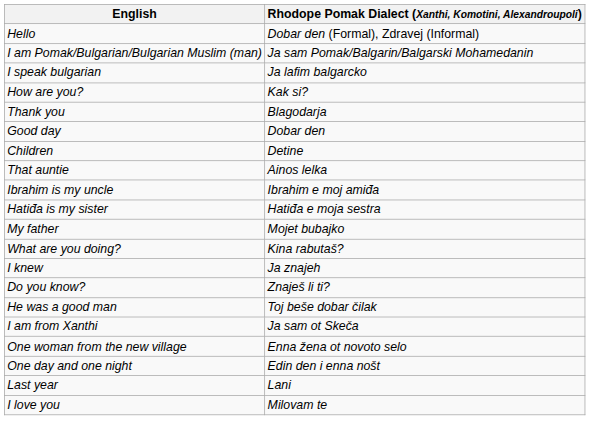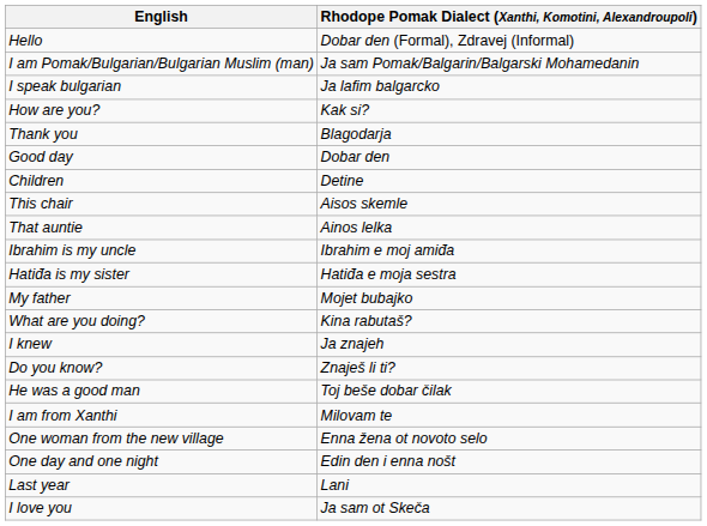 <table class=wikitable>
 <tr>
 <th>English</th>
 <th>Rhodope Pomak Dialect (<em><small>Xanthi, Komotini, Alexandroupoli</small></em>)</th>
 </tr>
 <tr>
 <td><em>Hello</em></td>
 <td><em>Dobar den</em> (Formal), Zdravej (Informal)</td>
 </tr>
 <tr>
 <td><em>I am Pomak/Bulgarian/Bulgarian Muslim (man)</em></td>
 <td><em>Ja sam Pomak/Balgarin/Balgarski Mohamedanin</em></td>
 </tr>
 <tr>
 <td><em>I speak bulgarian</em></td>
 <td><em>Ja lafim balgarcko</em></td>
 </tr>
 <tr>
 <td><em>How are you?</em></td>
 <td><em>Kak si?</em></td>
 </tr>
 <tr>
 <td><em>Thank you</em></td>
 <td><em>Blagodarja</em></td>
 </tr>
 <tr>
 <td><em>Good day</em></td>
 <td><em>Dobar den</em></td>
 </tr>
 <tr>
 <td><em>Children</em></td>
 <td><em>Detine</em></td>
+</tr>
+<tr>
+<td><em>This chair</em></td>
+<td><em>Aisos skemle</em></td>
 </tr>
 <tr>
 <td><em>That auntie</em></td>
 <td><em>Ainos lelka</em></td>
 </tr>
 <tr>
 <td><em>Ibrahim is my uncle</em></td>
 <td><em>Ibrahim e moj amiđa</em></td>
 </tr>
 <tr>
 <td><em>Hatiđa is my sister</em></td>
 <td><em>Hatiđa e moja sestra</em></td>
 </tr>
 <tr>
 <td><em>My father</em></td>
 <td><em>Mojet bubajko</em></td>
 </tr>
 <tr>
 <td><em>What are you doing?</em></td>
 <td><em>Kina rabutaš?</em></td>
 </tr>
 <tr>
 <td><em>I knew</em></td>
 <td><em>Ja znajeh</em></td>
 </tr>
 <tr>
 <td><em>Do you know?</em></td>
 <td><em>Znaješ li ti?</em></td>
 </tr>
 <tr>
 <td><em>He was a good man</em></td>
 <td><em>Toj beše dobar čilak</em></td>
 </tr>
 <tr>
 <td><em>I am from Xanthi</em></td>
-<td><em>Ja sam ot Skeča</em></td>
+<td><em>Milovam te</em></td>
 </tr>
 <tr>
 <td><em>One woman from the new village</em></td>
 <td><em>Enna žena ot novoto selo </em></td>
 </tr>
 <tr>
 <td><em>One day and one night</em></td>
 <td><em>Edin den i enna nošt</em></td>
 </tr>
 <tr>
 <td><em>Last year</em></td>
 <td><em>Lani</em></td>
 </tr>
 <tr>
 <td><em>I love you</em></td>
-<td><em>Milovam te</em></td>
+<td><em>Ja sam ot Skeča</em></td>
 </tr>
 </table>
